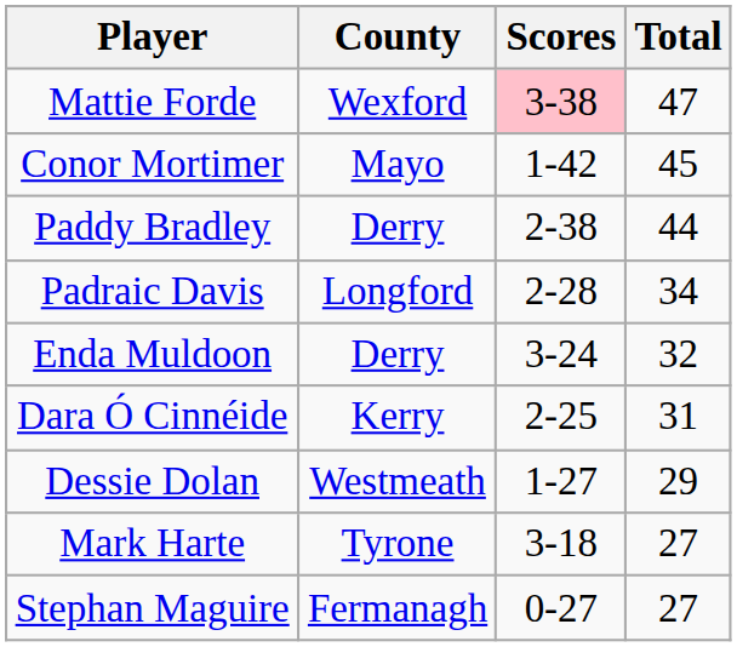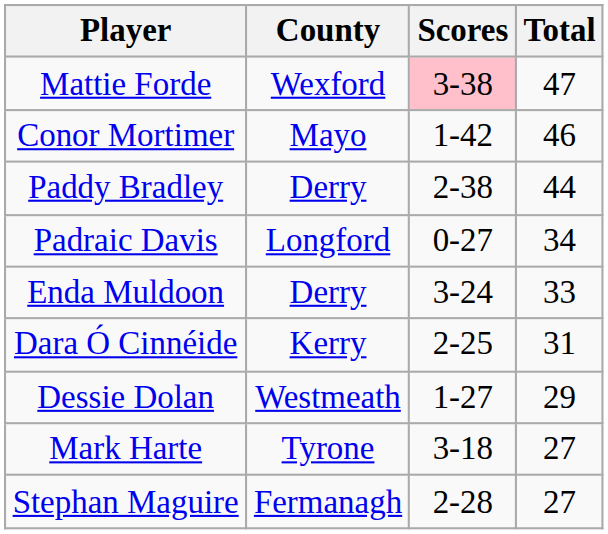 <table class="wikitable">
 <tr>
 <th>Player</th>
 <th>County</th>
 <th>Scores</th>
 <th>Total</th>
 </tr>
 <tr align="center">
 <td><a href='#'>Mattie Forde</a></td>
 <td><a href='#'>Wexford</a></td>
 <td style="background: pink;">3-38</td>
 <td>47</td>
 </tr>
 <tr align="center">
 <td><a href='#'>Conor Mortimer</a></td>
 <td><a href='#'>Mayo</a></td>
 <td>1-42</td>
-<td>45</td>
+<td>46</td>
 </tr>
 <tr align="center">
 <td><a href='#'>Paddy Bradley</a></td>
 <td><a href='#'>Derry</a></td>
 <td>2-38</td>
 <td>44</td>
 </tr>
 <tr align="center">
 <td><a href='#'>Padraic Davis</a></td>
 <td><a href='#'>Longford</a></td>
-<td>2-28</td>
+<td>0-27</td>
 <td>34</td>
 </tr>
 <tr align="center">
 <td><a href='#'>Enda Muldoon</a></td>
 <td><a href='#'>Derry</a></td>
 <td>3-24</td>
-<td>32</td>
+<td>33</td>
 </tr>
 <tr align="center">
 <td><a href='#'>Dara Ó Cinnéide</a></td>
 <td><a href='#'>Kerry</a></td>
 <td>2-25</td>
 <td>31</td>
 </tr>
 <tr align="center">
 <td><a href='#'>Dessie Dolan</a></td>
 <td><a href='#'>Westmeath</a></td>
 <td>1-27</td>
 <td>29</td>
 </tr>
 <tr align="center">
 <td><a href='#'>Mark Harte</a></td>
 <td><a href='#'>Tyrone</a></td>
 <td>3-18</td>
 <td>27</td>
 </tr>
 <tr align="center">
 <td><a href='#'>Stephan Maguire</a></td>
 <td><a href='#'>Fermanagh</a></td>
-<td>0-27</td>
+<td>2-28</td>
 <td>27</td>
 </tr>
 </table>
